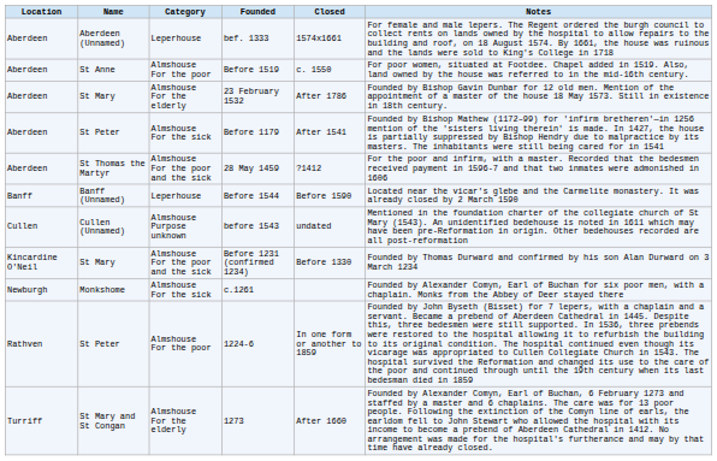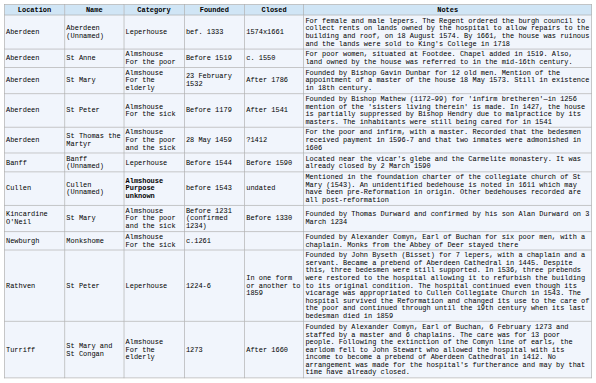 <table class="wikitable" style="margin-left: auto; margin-right: auto; border: none;width: 700pt;font-size: 85%;">
 <tr>
 <th scope="col" style="width: 100px; background:#d0e5f5;color:black">Location</th>
 <th scope="col" style="width: 100px; background:#d0e5f5;color:black">Name</th>
 <th scope="col" style="width: 100px; background:#d0e5f5;color:black">Category</th>
 <th scope="col" style="width: 100px; background:#d0e5f5;color:black">Founded</th>
 <th scope="col" style="width: 100px; background:#d0e5f5;color:black">Closed</th>
 <th scope="col" style="width: 600px; background:#d0e5f5;color:black">Notes</th>
 </tr>
 <tr>
 <td style="background:#f1f5fc;color:black">Aberdeen</td>
 <td style="background:#f1f5fc;color:black">Aberdeen (Unnamed)</td>
 <td style="background:#f1f5fc;color:black">Leperhouse</td>
 <td style="background:#f1f5fc;color:black">bef. 1333</td>
 <td style="background:#f1f5fc;color:black">1574x1661</td>
 <td style="background:#f1f5fc;color:black">For female and male lepers. The Regent ordered the burgh council to collect rents on lands owned by the hospital to allow repairs to the building and roof, on 18 August 1574. By 1661, the house was ruinous and the lands were sold to King's College in 1718</td>
 </tr>
 <tr>
 <td style="background:#f1f5fc;color:black">Aberdeen</td>
 <td style="background:#f1f5fc;color:black">St Anne</td>
 <td style="background:#f1f5fc;color:black">Almshouse <br>For the poor</td>
 <td style="background:#f1f5fc;color:black">Before 1519</td>
 <td style="background:#f1f5fc;color:black">c. 1550</td>
 <td style="background:#f1f5fc;color:black">For poor women, situated at Footdee. Chapel added in 1519. Also, land owned by the house was referred to in the mid-16th century.</td>
 </tr>
 <tr>
 <td style="background:#f1f5fc;color:black">Aberdeen</td>
 <td style="background:#f1f5fc;color:black">St Mary</td>
 <td style="background:#f1f5fc;color:black">Almshouse<br>For the elderly</td>
 <td style="background:#f1f5fc;color:black">23 February 1532</td>
 <td style="background:#f1f5fc;color:black">After 1786</td>
 <td style="background:#f1f5fc;color:black">Founded by Bishop Gavin Dunbar for 12 old men. Mention of the appointment of a master of the house 18 May 1573. Still in existence in 18th century.</td>
 </tr>
 <tr>
 <td style="background:#f1f5fc;color:black">Aberdeen</td>
 <td style="background:#f1f5fc;color:black">St Peter</td>
 <td style="background:#f1f5fc;color:black">Almshouse<br>For the sick</td>
 <td style="background:#f1f5fc;color:black">Before 1179</td>
 <td style="background:#f1f5fc;color:black">After 1541</td>
 <td style="background:#f1f5fc;color:black">Founded by Bishop Mathew (1172–99) for 'infirm bretheren'—in 1256 mention of the 'sisters living therein' is made.  In 1427, the house is partially suppressed by Bishop Hendry due to malpractice by its masters. The inhabitants were still being cared for in 1541</td>
 </tr>
 <tr>
 <td style="background:#f1f5fc;color:black">Aberdeen</td>
 <td style="background:#f1f5fc;color:black">St Thomas the Martyr</td>
 <td style="background:#f1f5fc;color:black">Almshouse<br>For the poor and the sick</td>
 <td style="background:#f1f5fc;color:black">28 May 1459</td>
 <td style="background:#f1f5fc;color:black">?1412</td>
 <td style="background:#f1f5fc;color:black">For the poor and infirm, with a master. Recorded that the bedesmen received payment in 1596-7 and that two inmates were admonished in 1606</td>
 </tr>
 <tr>
 <td style="background:#f1f5fc;color:black">Banff</td>
 <td style="background:#f1f5fc;color:black">Banff (Unnamed)</td>
 <td style="background:#f1f5fc;color:black">Leperhouse</td>
 <td style="background:#f1f5fc;color:black">Before 1544</td>
 <td style="background:#f1f5fc;color:black">Before 1590</td>
 <td style="background:#f1f5fc;color:black">Located near the vicar's glebe and the Carmelite monastery. It was already closed by 2 March 1590</td>
 </tr>
 <tr>
 <td style="background:#f1f5fc;color:black">Cullen</td>
 <td style="background:#f1f5fc;color:black">Cullen (Unnamed)</td>
-<td style="background:#f1f5fc;color:black">Almshouse<br>Purpose unknown</td>
+<td style="background:#f1f5fc;color:black"><strong>Almshouse<br>Purpose unknown</strong></td>
 <td style="background:#f1f5fc;color:black">before 1543</td>
 <td style="background:#f1f5fc;color:black">undated</td>
 <td style="background:#f1f5fc;color:black">Mentioned in the foundation charter of the collegiate church of St Mary (1543). An unidentified bedehouse is noted in 1611 which may have been pre-Reformation in origin. Other bedehouses recorded are all post-reformation</td>
 </tr>
 <tr>
 <td style="background:#f1f5fc;color:black">Kincardine O'Neil</td>
 <td style="background:#f1f5fc;color:black">St Mary</td>
 <td style="background:#f1f5fc;color:black">Almshouse<br>For the poor and the sick</td>
 <td style="background:#f1f5fc;color:black">Before 1231 (confirmed 1234)</td>
 <td style="background:#f1f5fc;color:black">Before 1330</td>
 <td style="background:#f1f5fc;color:black">Founded by Thomas Durward and confirmed by his son Alan Durward on 3 March 1234</td>
 </tr>
 <tr>
 <td style="background:#f1f5fc;color:black">Newburgh</td>
 <td style="background:#f1f5fc;color:black">Monkshome</td>
 <td style="background:#f1f5fc;color:black">Almshouse<br>For the sick</td>
 <td style="background:#f1f5fc;color:black">c.1261</td>
 <td style="background:#f1f5fc;color:black"></td>
 <td style="background:#f1f5fc;color:black">Founded by Alexander Comyn, Earl of Buchan for six poor men, with a chaplain. Monks from the Abbey of Deer stayed there</td>
 </tr>
 <tr>
 <td style="background:#f1f5fc;color:black">Rathven</td>
 <td style="background:#f1f5fc;color:black">St Peter</td>
-<td style="background:#f1f5fc;color:black">Almshouse<br>For the poor</td>
+<td style="background:#f1f5fc;color:black">Leperhouse</td>
 <td style="background:#f1f5fc;color:black">1224-6</td>
 <td style="background:#f1f5fc;color:black">In one form or another to 1859</td>
 <td style="background:#f1f5fc;color:black">Founded by John Byseth (Bisset) for 7 lepers, with a chaplain and a servant.  Became a prebend of Aberdeen Cathedral in 1445. Despite this, three bedesmen were still supported. In 1536, three prebends were restored to the hospital allowing it to refurbish the building to its original condition.  The hospital continued even though its vicarage was appropriated to Cullen Collegiate Church in 1543.  The hospital survived the Reformation and changed its use to the care of the poor and continued through until the 19th century when its last bedesman died in 1859</td>
 </tr>
 <tr>
 <td style="background:#f1f5fc;color:black">Turriff</td>
 <td style="background:#f1f5fc;color:black">St Mary and St Congan</td>
 <td style="background:#f1f5fc;color:black">Almshouse<br>For the elderly</td>
 <td style="background:#f1f5fc;color:black">1273</td>
 <td style="background:#f1f5fc;color:black">After 1660</td>
 <td style="background:#f1f5fc;color:black">Founded by Alexander Comyn, Earl of Buchan, 6 February 1273 and staffed by a master and 6 chaplains. The care was for 13 poor people.  Following the extinction of the Comyn line of earls, the earldom fell to John Stewart who allowed the hospital with its income to become a prebend of Aberdeen Cathedral in 1412. No arrangement was made for the hospital's furtherance and may by that time have already closed.</td>
 </tr>
 </table>
